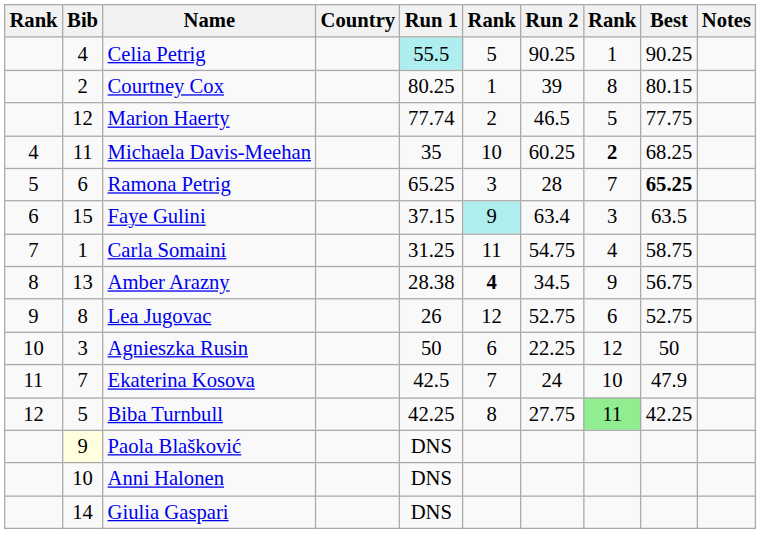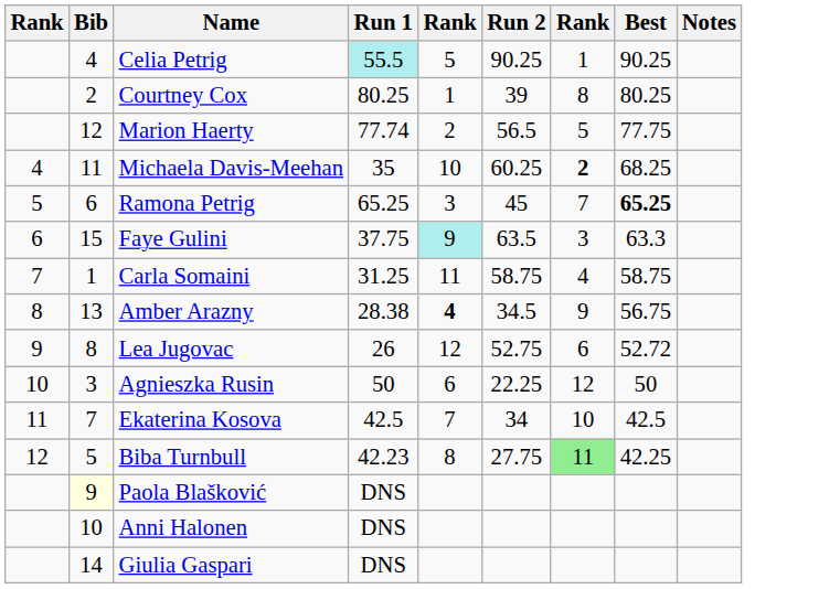 <table class="wikitable sortable" style="text-align:center">
 <tr>
 <th>Rank</th>
 <th>Bib</th>
 <th>Name</th>
-<th>Country</th>
 <th>Run 1</th>
 <th>Rank</th>
 <th>Run 2</th>
 <th>Rank</th>
 <th>Best</th>
 <th>Notes</th>
 </tr>
 <tr>
 <td></td>
 <td>4</td>
 <td align=left><a href='#'>Celia Petrig</a></td>
-<td align=left></td>
 <td style="background: paleturquoise;">55.5</td>
 <td>5</td>
 <td>90.25</td>
 <td>1</td>
 <td>90.25</td>
 <td></td>
 </tr>
 <tr>
 <td></td>
 <td>2</td>
 <td align=left><a href='#'>Courtney Cox</a></td>
-<td align=left></td>
 <td>80.25</td>
 <td>1</td>
 <td>39</td>
 <td>8</td>
-<td>80.15</td>
+<td>80.25</td>
 <td></td>
 </tr>
 <tr>
 <td></td>
 <td>12</td>
 <td align=left><a href='#'>Marion Haerty</a></td>
-<td align=left></td>
 <td>77.74</td>
 <td>2</td>
-<td>46.5</td>
+<td>56.5</td>
 <td>5</td>
 <td>77.75</td>
 <td></td>
 </tr>
 <tr>
 <td>4</td>
 <td>11</td>
 <td align=left><a href='#'>Michaela Davis-Meehan</a></td>
-<td align=left></td>
 <td>35</td>
 <td>10</td>
 <td>60.25</td>
 <td><strong>2</strong></td>
 <td>68.25</td>
 <td></td>
 </tr>
 <tr>
 <td>5</td>
 <td>6</td>
 <td align=left><a href='#'>Ramona Petrig</a></td>
-<td align=left></td>
 <td>65.25</td>
 <td>3</td>
-<td>28</td>
+<td>45</td>
 <td>7</td>
 <td><strong>65.25</strong></td>
 <td></td>
 </tr>
 <tr>
 <td>6</td>
 <td>15</td>
 <td align=left><a href='#'>Faye Gulini</a></td>
-<td align=left></td>
-<td>37.15</td>
+<td>37.75</td>
 <td style="background: paleturquoise;">9</td>
-<td>63.4</td>
+<td>63.5</td>
 <td>3</td>
-<td>63.5</td>
+<td>63.3</td>
 <td></td>
 </tr>
 <tr>
 <td>7</td>
 <td>1</td>
 <td align=left><a href='#'>Carla Somaini</a></td>
-<td align=left></td>
 <td>31.25</td>
 <td>11</td>
-<td>54.75</td>
+<td>58.75</td>
 <td>4</td>
 <td>58.75</td>
 <td></td>
 </tr>
 <tr>
 <td>8</td>
 <td>13</td>
 <td align=left><a href='#'>Amber Arazny</a></td>
-<td align=left></td>
 <td>28.38</td>
 <td><strong>4</strong></td>
 <td>34.5</td>
 <td>9</td>
 <td>56.75</td>
 <td></td>
 </tr>
 <tr>
 <td>9</td>
 <td>8</td>
 <td align=left><a href='#'>Lea Jugovac</a></td>
-<td align=left></td>
 <td>26</td>
 <td>12</td>
 <td>52.75</td>
 <td>6</td>
-<td>52.75</td>
+<td>52.72</td>
 <td></td>
 </tr>
 <tr>
 <td>10</td>
 <td>3</td>
 <td align=left><a href='#'>Agnieszka Rusin</a></td>
-<td align=left></td>
 <td>50</td>
 <td>6</td>
 <td>22.25</td>
 <td>12</td>
 <td>50</td>
 <td></td>
 </tr>
 <tr>
 <td>11</td>
 <td>7</td>
 <td align=left><a href='#'>Ekaterina Kosova</a></td>
-<td align=left></td>
 <td>42.5</td>
 <td>7</td>
-<td>24</td>
+<td>34</td>
 <td>10</td>
-<td>47.9</td>
+<td>42.5</td>
 <td></td>
 </tr>
 <tr>
 <td>12</td>
 <td>5</td>
 <td align=left><a href='#'>Biba Turnbull</a></td>
-<td align=left></td>
-<td>42.25</td>
+<td>42.23</td>
 <td>8</td>
 <td>27.75</td>
 <td style="background: lightgreen;">11</td>
 <td>42.25</td>
 <td></td>
 </tr>
 <tr>
 <td></td>
 <td style="background: lightyellow;">9</td>
 <td align=left><a href='#'>Paola Blašković</a></td>
-<td align=left></td>
 <td>DNS</td>
 <td></td>
 <td></td>
 <td></td>
 <td></td>
 <td></td>
 </tr>
 <tr>
 <td></td>
 <td>10</td>
 <td align=left><a href='#'>Anni Halonen</a></td>
-<td align=left></td>
 <td>DNS</td>
 <td></td>
 <td></td>
 <td></td>
 <td></td>
 <td></td>
 </tr>
 <tr>
 <td></td>
 <td>14</td>
 <td align=left><a href='#'>Giulia Gaspari</a></td>
-<td align=left></td>
 <td>DNS</td>
 <td></td>
 <td></td>
 <td></td>
 <td></td>
 <td></td>
 </tr>
 </table>
